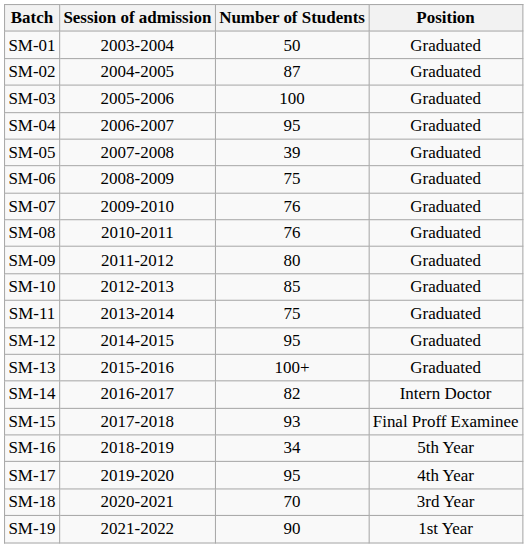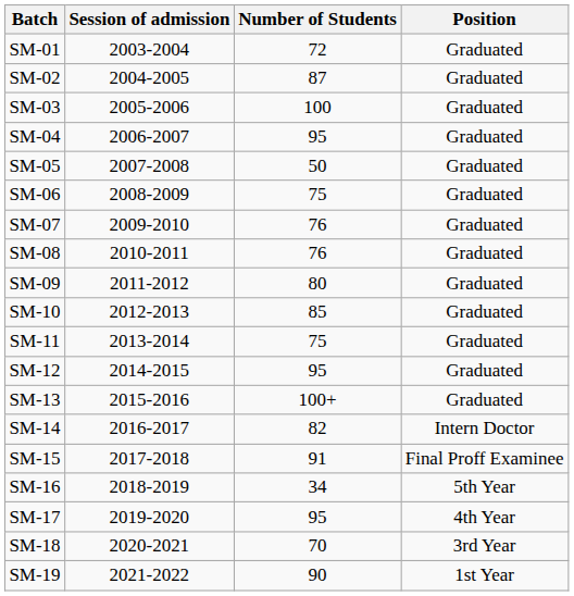 <table class="wikitable" style="text-align:center">
 <tr>
 <th>Batch</th>
 <th>Session of admission</th>
 <th>Number of Students</th>
 <th>Position</th>
 </tr>
 <tr>
 <td>SM-01</td>
 <td>2003-2004</td>
-<td>50</td>
+<td>72</td>
 <td>Graduated</td>
 </tr>
 <tr>
 <td>SM-02</td>
 <td>2004-2005</td>
 <td>87</td>
 <td>Graduated</td>
 </tr>
 <tr>
 <td>SM-03</td>
 <td>2005-2006</td>
 <td>100</td>
 <td>Graduated</td>
 </tr>
 <tr>
 <td>SM-04</td>
 <td>2006-2007</td>
 <td>95</td>
 <td>Graduated</td>
 </tr>
 <tr>
 <td>SM-05</td>
 <td>2007-2008</td>
-<td>39</td>
+<td>50</td>
 <td>Graduated</td>
 </tr>
 <tr>
 <td>SM-06</td>
 <td>2008-2009</td>
 <td>75</td>
 <td>Graduated</td>
 </tr>
 <tr>
 <td>SM-07</td>
 <td>2009-2010</td>
 <td>76</td>
 <td>Graduated</td>
 </tr>
 <tr>
 <td>SM-08</td>
 <td>2010-2011</td>
 <td>76</td>
 <td>Graduated</td>
 </tr>
 <tr>
 <td>SM-09</td>
 <td>2011-2012</td>
 <td>80</td>
 <td>Graduated</td>
 </tr>
 <tr>
 <td>SM-10</td>
 <td>2012-2013</td>
 <td>85</td>
 <td>Graduated</td>
 </tr>
 <tr>
 <td>SM-11</td>
 <td>2013-2014</td>
 <td>75</td>
 <td>Graduated</td>
 </tr>
 <tr>
 <td>SM-12</td>
 <td>2014-2015</td>
 <td>95</td>
 <td>Graduated</td>
 </tr>
 <tr>
 <td>SM-13</td>
 <td>2015-2016</td>
 <td>100+</td>
 <td>Graduated</td>
 </tr>
 <tr>
 <td>SM-14</td>
 <td>2016-2017</td>
 <td>82</td>
 <td>Intern Doctor</td>
 </tr>
 <tr>
 <td>SM-15</td>
 <td>2017-2018</td>
-<td>93</td>
+<td>91</td>
 <td>Final Proff Examinee</td>
 </tr>
 <tr>
 <td>SM-16</td>
 <td>2018-2019</td>
 <td>34</td>
 <td>5th Year</td>
 </tr>
 <tr>
 <td>SM-17</td>
 <td>2019-2020</td>
 <td>95</td>
 <td>4th Year</td>
 </tr>
 <tr>
 <td>SM-18</td>
 <td>2020-2021</td>
 <td>70</td>
 <td>3rd Year</td>
 </tr>
 <tr>
 <td>SM-19</td>
 <td>2021-2022</td>
 <td>90</td>
 <td>1st Year</td>
 </tr>
 </table>
